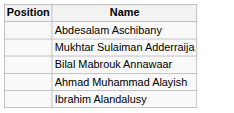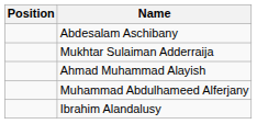 <table class="wikitable">
 <tr>
 <th>Position</th>
 <th>Name</th>
 </tr>
 <tr>
 <td><strong></strong></td>
 <td> Abdesalam Aschibany</td>
 </tr>
 <tr>
 <td><strong></strong></td>
 <td> Mukhtar Sulaiman Adderraija</td>
 </tr>
 <tr>
 <td><strong></strong></td>
-<td> Bilal Mabrouk Annawaar</td>
+<td> Ahmad Muhammad Alayish</td>
 </tr>
 <tr>
 <td><strong></strong></td>
-<td> Ahmad Muhammad Alayish</td>
+<td> Muhammad Abdulhameed Alferjany</td>
 </tr>
 <tr>
 <td><strong></strong></td>
 <td> Ibrahim Alandalusy</td>
 </tr>
 </table>
